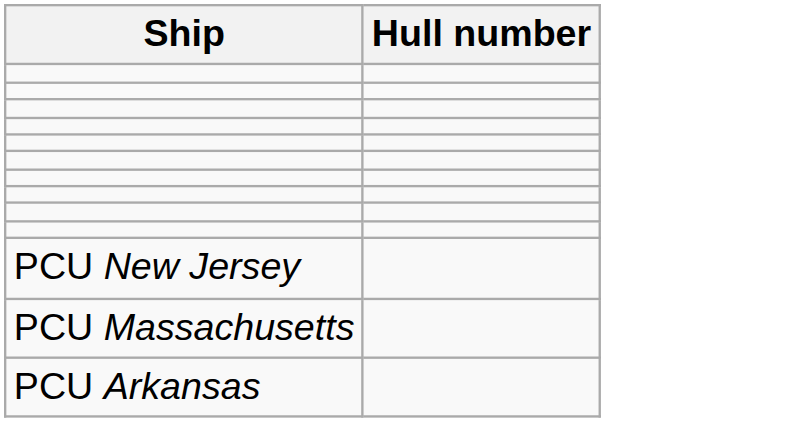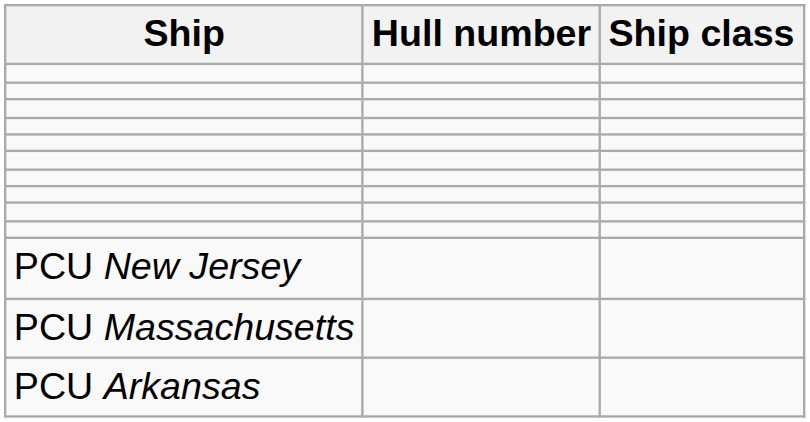 <table class="wikitable">
 <tr>
 <th>Ship</th>
 <th>Hull number</th>
+<th>Ship class</th>
 </tr>
 <tr>
+<td></td>
 <td></td>
 <td></td>
 </tr>
 <tr>
 <td></td>
 <td></td>
+<td></td>
 </tr>
 <tr>
+<td></td>
 <td></td>
 <td></td>
 </tr>
 <tr>
 <td></td>
 <td></td>
+<td></td>
 </tr>
 <tr>
+<td></td>
 <td></td>
 <td></td>
 </tr>
 <tr>
 <td></td>
 <td></td>
+<td></td>
 </tr>
 <tr>
+<td></td>
 <td></td>
 <td></td>
 </tr>
 <tr>
 <td></td>
 <td></td>
+<td></td>
 </tr>
 <tr>
+<td></td>
 <td></td>
 <td></td>
 </tr>
 <tr>
 <td></td>
 <td></td>
+<td></td>
 </tr>
 <tr>
 <td>PCU <em>New Jersey</em></td>
+<td></td>
 <td></td>
 </tr>
 <tr>
 <td>PCU <em>Massachusetts</em></td>
 <td></td>
+<td></td>
 </tr>
 <tr>
 <td>PCU <em>Arkansas</em></td>
 <td></td>
+<td></td>
 </tr>
 </table>
